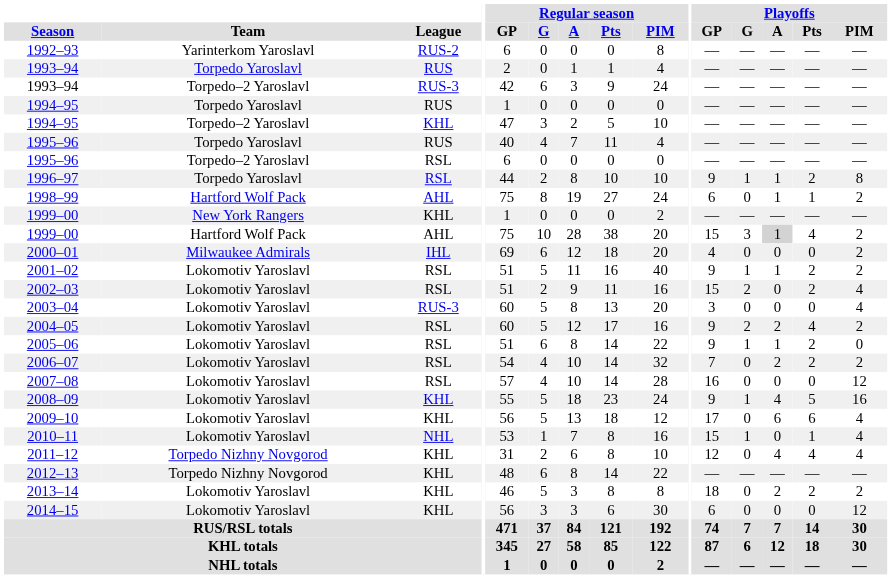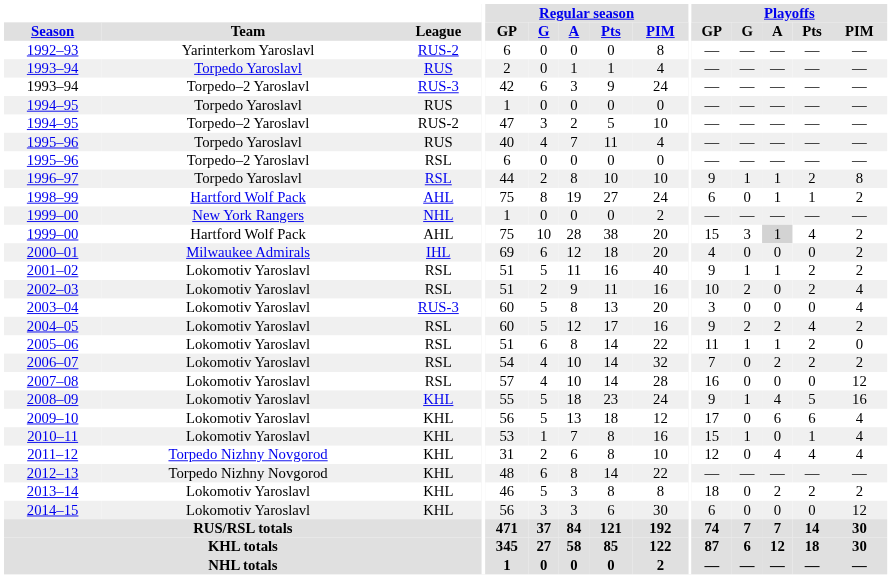 <table border="0" cellpadding="1" cellspacing="0" style="text-align:center; width:60em">
 <tr bgcolor="#e0e0e0">
 <th colspan="3" bgcolor="#ffffff"></th>
 <th rowspan="100" bgcolor="#ffffff"></th>
 <th colspan="5"><a href='#'>Regular season</a></th>
 <th rowspan="100" bgcolor="#ffffff"></th>
 <th colspan="5"><a href='#'>Playoffs</a></th>
 </tr>
 <tr bgcolor="#e0e0e0">
 <th><a href='#'>Season</a></th>
 <th>Team</th>
 <th>League</th>
 <th>GP</th>
 <th><a href='#'>G</a></th>
 <th><a href='#'>A</a></th>
 <th><a href='#'>Pts</a></th>
 <th><a href='#'>PIM</a></th>
 <th>GP</th>
 <th>G</th>
 <th>A</th>
 <th>Pts</th>
 <th>PIM</th>
 </tr>
 <tr>
 <td><a href='#'>1992–93</a></td>
 <td>Yarinterkom Yaroslavl</td>
 <td><a href='#'>RUS-2</a></td>
 <td>6</td>
 <td>0</td>
 <td>0</td>
 <td>0</td>
 <td>8</td>
 <td>—</td>
 <td>—</td>
 <td>—</td>
 <td>—</td>
 <td>—</td>
 </tr>
 <tr bgcolor="#f0f0f0">
 <td><a href='#'>1993–94</a></td>
 <td><a href='#'>Torpedo Yaroslavl</a></td>
 <td><a href='#'>RUS</a></td>
 <td>2</td>
 <td>0</td>
 <td>1</td>
 <td>1</td>
 <td>4</td>
 <td>—</td>
 <td>—</td>
 <td>—</td>
 <td>—</td>
 <td>—</td>
 </tr>
 <tr>
 <td>1993–94</td>
 <td>Torpedo–2 Yaroslavl</td>
 <td><a href='#'>RUS-3</a></td>
 <td>42</td>
 <td>6</td>
 <td>3</td>
 <td>9</td>
 <td>24</td>
 <td>—</td>
 <td>—</td>
 <td>—</td>
 <td>—</td>
 <td>—</td>
 </tr>
 <tr bgcolor="#f0f0f0">
 <td><a href='#'>1994–95</a></td>
 <td>Torpedo Yaroslavl</td>
 <td>RUS</td>
 <td>1</td>
 <td>0</td>
 <td>0</td>
 <td>0</td>
 <td>0</td>
 <td>—</td>
 <td>—</td>
 <td>—</td>
 <td>—</td>
 <td>—</td>
 </tr>
 <tr>
 <td><a href='#'>1994–95</a></td>
 <td>Torpedo–2 Yaroslavl</td>
-<td><a href='#'>KHL</a></td>
+<td>RUS-2</td>
 <td>47</td>
 <td>3</td>
 <td>2</td>
 <td>5</td>
 <td>10</td>
 <td>—</td>
 <td>—</td>
 <td>—</td>
 <td>—</td>
 <td>—</td>
 </tr>
 <tr bgcolor="#f0f0f0">
 <td><a href='#'>1995–96</a></td>
 <td>Torpedo Yaroslavl</td>
 <td>RUS</td>
 <td>40</td>
 <td>4</td>
 <td>7</td>
 <td>11</td>
 <td>4</td>
 <td>—</td>
 <td>—</td>
 <td>—</td>
 <td>—</td>
 <td>—</td>
 </tr>
 <tr>
 <td><a href='#'>1995–96</a></td>
 <td>Torpedo–2 Yaroslavl</td>
 <td>RSL</td>
 <td>6</td>
 <td>0</td>
 <td>0</td>
 <td>0</td>
 <td>0</td>
 <td>—</td>
 <td>—</td>
 <td>—</td>
 <td>—</td>
 <td>—</td>
 </tr>
 <tr bgcolor="#f0f0f0">
 <td><a href='#'>1996–97</a></td>
 <td>Torpedo Yaroslavl</td>
 <td><a href='#'>RSL</a></td>
 <td>44</td>
 <td>2</td>
 <td>8</td>
 <td>10</td>
 <td>10</td>
 <td>9</td>
 <td>1</td>
 <td>1</td>
 <td>2</td>
 <td>8</td>
 </tr>
 <tr>
 <td><a href='#'>1998–99</a></td>
 <td><a href='#'>Hartford Wolf Pack</a></td>
 <td><a href='#'>AHL</a></td>
 <td>75</td>
 <td>8</td>
 <td>19</td>
 <td>27</td>
 <td>24</td>
 <td>6</td>
 <td>0</td>
 <td>1</td>
 <td>1</td>
 <td>2</td>
 </tr>
 <tr bgcolor="#f0f0f0">
 <td><a href='#'>1999–00</a></td>
 <td><a href='#'>New York Rangers</a></td>
-<td>KHL</td>
+<td><a href='#'>NHL</a></td>
 <td>1</td>
 <td>0</td>
 <td>0</td>
 <td>0</td>
 <td>2</td>
 <td>—</td>
 <td>—</td>
 <td>—</td>
 <td>—</td>
 <td>—</td>
 </tr>
 <tr>
 <td><a href='#'>1999–00</a></td>
 <td>Hartford Wolf Pack</td>
 <td>AHL</td>
 <td>75</td>
 <td>10</td>
 <td>28</td>
 <td>38</td>
 <td>20</td>
 <td>15</td>
 <td>3</td>
 <td style="background: lightgrey;">1</td>
 <td>4</td>
 <td>2</td>
 </tr>
 <tr bgcolor="#f0f0f0">
 <td><a href='#'>2000–01</a></td>
 <td><a href='#'>Milwaukee Admirals</a></td>
 <td><a href='#'>IHL</a></td>
 <td>69</td>
 <td>6</td>
 <td>12</td>
 <td>18</td>
 <td>20</td>
 <td>4</td>
 <td>0</td>
 <td>0</td>
 <td>0</td>
 <td>2</td>
 </tr>
 <tr>
 <td><a href='#'>2001–02</a></td>
 <td>Lokomotiv Yaroslavl</td>
 <td>RSL</td>
 <td>51</td>
 <td>5</td>
 <td>11</td>
 <td>16</td>
 <td>40</td>
 <td>9</td>
 <td>1</td>
 <td>1</td>
 <td>2</td>
 <td>2</td>
 </tr>
 <tr bgcolor="#f0f0f0">
 <td><a href='#'>2002–03</a></td>
 <td>Lokomotiv Yaroslavl</td>
 <td>RSL</td>
 <td>51</td>
 <td>2</td>
 <td>9</td>
 <td>11</td>
 <td>16</td>
-<td>15</td>
+<td>10</td>
 <td>2</td>
 <td>0</td>
 <td>2</td>
 <td>4</td>
 </tr>
 <tr>
 <td><a href='#'>2003–04</a></td>
 <td>Lokomotiv Yaroslavl</td>
 <td><a href='#'>RUS-3</a></td>
 <td>60</td>
 <td>5</td>
 <td>8</td>
 <td>13</td>
 <td>20</td>
 <td>3</td>
 <td>0</td>
 <td>0</td>
 <td>0</td>
 <td>4</td>
 </tr>
 <tr bgcolor="#f0f0f0">
 <td><a href='#'>2004–05</a></td>
 <td>Lokomotiv Yaroslavl</td>
 <td>RSL</td>
 <td>60</td>
 <td>5</td>
 <td>12</td>
 <td>17</td>
 <td>16</td>
 <td>9</td>
 <td>2</td>
 <td>2</td>
 <td>4</td>
 <td>2</td>
 </tr>
 <tr>
 <td><a href='#'>2005–06</a></td>
 <td>Lokomotiv Yaroslavl</td>
 <td>RSL</td>
 <td>51</td>
 <td>6</td>
 <td>8</td>
 <td>14</td>
 <td>22</td>
-<td>9</td>
+<td>11</td>
 <td>1</td>
 <td>1</td>
 <td>2</td>
 <td>0</td>
 </tr>
 <tr bgcolor="#f0f0f0">
 <td><a href='#'>2006–07</a></td>
 <td>Lokomotiv Yaroslavl</td>
 <td>RSL</td>
 <td>54</td>
 <td>4</td>
 <td>10</td>
 <td>14</td>
 <td>32</td>
 <td>7</td>
 <td>0</td>
 <td>2</td>
 <td>2</td>
 <td>2</td>
 </tr>
 <tr>
 <td><a href='#'>2007–08</a></td>
 <td>Lokomotiv Yaroslavl</td>
 <td>RSL</td>
 <td>57</td>
 <td>4</td>
 <td>10</td>
 <td>14</td>
 <td>28</td>
 <td>16</td>
 <td>0</td>
 <td>0</td>
 <td>0</td>
 <td>12</td>
 </tr>
 <tr bgcolor="#f0f0f0">
 <td><a href='#'>2008–09</a></td>
 <td>Lokomotiv Yaroslavl</td>
 <td><a href='#'>KHL</a></td>
 <td>55</td>
 <td>5</td>
 <td>18</td>
 <td>23</td>
 <td>24</td>
 <td>9</td>
 <td>1</td>
 <td>4</td>
 <td>5</td>
 <td>16</td>
 </tr>
 <tr>
 <td><a href='#'>2009–10</a></td>
 <td>Lokomotiv Yaroslavl</td>
 <td>KHL</td>
 <td>56</td>
 <td>5</td>
 <td>13</td>
 <td>18</td>
 <td>12</td>
 <td>17</td>
 <td>0</td>
 <td>6</td>
 <td>6</td>
 <td>4</td>
 </tr>
 <tr bgcolor="#f0f0f0">
 <td><a href='#'>2010–11</a></td>
 <td>Lokomotiv Yaroslavl</td>
-<td><a href='#'>NHL</a></td>
+<td>KHL</td>
 <td>53</td>
 <td>1</td>
 <td>7</td>
 <td>8</td>
 <td>16</td>
 <td>15</td>
 <td>1</td>
 <td>0</td>
 <td>1</td>
 <td>4</td>
 </tr>
 <tr>
 <td><a href='#'>2011–12</a></td>
 <td><a href='#'>Torpedo Nizhny Novgorod</a></td>
 <td>KHL</td>
 <td>31</td>
 <td>2</td>
 <td>6</td>
 <td>8</td>
 <td>10</td>
 <td>12</td>
 <td>0</td>
 <td>4</td>
 <td>4</td>
 <td>4</td>
 </tr>
 <tr bgcolor="#f0f0f0">
 <td><a href='#'>2012–13</a></td>
 <td>Torpedo Nizhny Novgorod</td>
 <td>KHL</td>
 <td>48</td>
 <td>6</td>
 <td>8</td>
 <td>14</td>
 <td>22</td>
 <td>—</td>
 <td>—</td>
 <td>—</td>
 <td>—</td>
 <td>—</td>
 </tr>
 <tr>
 <td><a href='#'>2013–14</a></td>
 <td>Lokomotiv Yaroslavl</td>
 <td>KHL</td>
 <td>46</td>
 <td>5</td>
 <td>3</td>
 <td>8</td>
 <td>8</td>
 <td>18</td>
 <td>0</td>
 <td>2</td>
 <td>2</td>
 <td>2</td>
 </tr>
 <tr bgcolor="#f0f0f0">
 <td><a href='#'>2014–15</a></td>
 <td>Lokomotiv Yaroslavl</td>
 <td>KHL</td>
 <td>56</td>
 <td>3</td>
 <td>3</td>
 <td>6</td>
 <td>30</td>
 <td>6</td>
 <td>0</td>
 <td>0</td>
 <td>0</td>
 <td>12</td>
 </tr>
 <tr bgcolor="#e0e0e0">
 <th colspan="3">RUS/RSL totals</th>
 <th>471</th>
 <th>37</th>
 <th>84</th>
 <th>121</th>
 <th>192</th>
 <th>74</th>
 <th>7</th>
 <th>7</th>
 <th>14</th>
 <th>30</th>
 </tr>
 <tr bgcolor="#e0e0e0">
 <th colspan="3">KHL totals</th>
 <th>345</th>
 <th>27</th>
 <th>58</th>
 <th>85</th>
 <th>122</th>
 <th>87</th>
 <th>6</th>
 <th>12</th>
 <th>18</th>
 <th>30</th>
 </tr>
 <tr bgcolor="#e0e0e0">
 <th colspan="3">NHL totals</th>
 <th>1</th>
 <th>0</th>
 <th>0</th>
 <th>0</th>
 <th>2</th>
 <th>—</th>
 <th>—</th>
 <th>—</th>
 <th>—</th>
 <th>—</th>
 </tr>
 </table>
